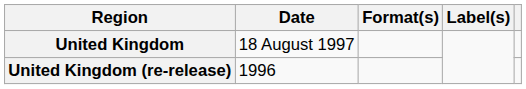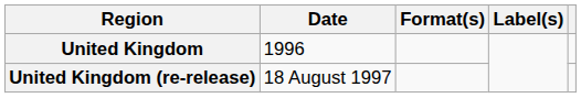 <table class="wikitable plainrowheaders">
 <tr>
 <th scope="col">Region</th>
 <th scope="col">Date</th>
 <th scope="col">Format(s)</th>
 <th scope="col">Label(s)</th>
 <th scope="col"></th>
 </tr>
 <tr>
 <th scope="row">United Kingdom</th>
-<td>18 August 1997</td>
+<td>1996</td>
 <td></td>
 <td rowspan="2"></td>
 <td></td>
 </tr>
 <tr>
 <th scope="row">United Kingdom (re-release)</th>
-<td>1996</td>
+<td>18 August 1997</td>
 <td></td>
 <td></td>
 </tr>
 </table>
